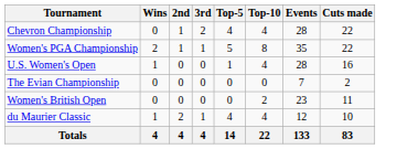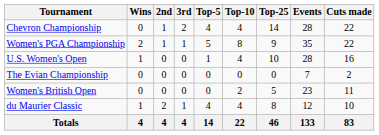 <table class=wikitable style=text-align:center>
 <tr>
 <th>Tournament</th>
 <th>Wins</th>
 <th>2nd</th>
 <th>3rd</th>
 <th>Top-5</th>
 <th>Top-10</th>
+<th>Top-25</th>
 <th>Events</th>
 <th>Cuts made</th>
 </tr>
 <tr>
 <td align=left><a href='#'>Chevron Championship</a></td>
 <td>0</td>
 <td>1</td>
 <td>2</td>
 <td>4</td>
 <td>4</td>
+<td>14</td>
 <td>28</td>
 <td>22</td>
 </tr>
 <tr>
 <td align=left><a href='#'>Women's PGA Championship</a></td>
 <td>2</td>
 <td>1</td>
 <td>1</td>
 <td>5</td>
 <td>8</td>
+<td>9</td>
 <td>35</td>
 <td>22</td>
 </tr>
 <tr>
 <td align=left><a href='#'>U.S. Women's Open</a></td>
 <td>1</td>
 <td>0</td>
 <td>0</td>
 <td>1</td>
 <td>4</td>
+<td>10</td>
 <td>28</td>
 <td>16</td>
 </tr>
 <tr>
 <td align=left><a href='#'>The Evian Championship</a></td>
+<td>0</td>
 <td>0</td>
 <td>0</td>
 <td>0</td>
 <td>0</td>
 <td>0</td>
 <td>7</td>
 <td>2</td>
 </tr>
 <tr>
 <td align=left><a href='#'>Women's British Open</a></td>
 <td>0</td>
 <td>0</td>
 <td>0</td>
 <td>0</td>
 <td>2</td>
+<td>5</td>
 <td>23</td>
 <td>11</td>
 </tr>
 <tr>
 <td align=left><a href='#'>du Maurier Classic</a></td>
 <td>1</td>
 <td>2</td>
 <td>1</td>
 <td>4</td>
 <td>4</td>
+<td>8</td>
 <td>12</td>
 <td>10</td>
 </tr>
 <tr>
 <th>Totals</th>
 <th>4</th>
 <th>4</th>
 <th>4</th>
 <th>14</th>
 <th>22</th>
+<th>46</th>
 <th>133</th>
 <th>83</th>
 </tr>
 </table>
